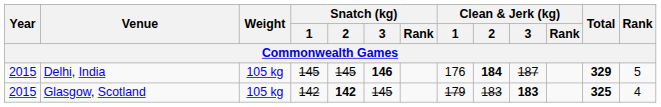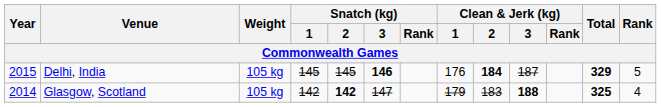 <table class = "wikitable" style="text-align:center;">
 <tr>
 <th rowspan=2 width=40>Year</th>
 <th rowspan=2 width=250>Venue</th>
 <th rowspan=2 width=60>Weight</th>
 <th colspan=4>Snatch (kg)</th>
 <th colspan=4>Clean & Jerk (kg)</th>
 <th rowspan=2 width=40>Total</th>
 <th rowspan=2 width=40>Rank</th>
 </tr>
 <tr>
 <th width=40>1</th>
 <th width=40>2</th>
 <th width=40>3</th>
 <th width=40>Rank</th>
 <th width=40>1</th>
 <th width=40>2</th>
 <th width=40>3</th>
 <th width=40>Rank</th>
 </tr>
 <tr>
 <th colspan=13><a href='#'>Commonwealth Games</a></th>
 </tr>
 <tr>
 <td><a href='#'>2015</a></td>
 <td align=left> <a href='#'>Delhi</a>, <a href='#'>India</a></td>
 <td><a href='#'>105 kg</a></td>
 <td><s>145</s></td>
 <td><s>145</s></td>
 <td><strong>146</strong></td>
 <td></td>
 <td>176</td>
 <td><strong>184</strong></td>
 <td><s>187</s></td>
 <td></td>
 <td><strong>329</strong></td>
 <td>5</td>
 </tr>
 <tr>
-<td><a href='#'>2015</a></td>
+<td><a href='#'>2014</a></td>
 <td align=left> <a href='#'>Glasgow</a>, <a href='#'>Scotland</a></td>
 <td><a href='#'>105 kg</a></td>
 <td><s>142</s></td>
 <td><strong>142</strong></td>
-<td><s>145</s></td>
+<td><s>147</s></td>
 <td></td>
 <td><s>179</s></td>
 <td><s>183</s></td>
-<td><strong>183</strong></td>
+<td><strong>188</strong></td>
 <td></td>
 <td><strong>325</strong></td>
 <td>4</td>
 </tr>
 </table>
